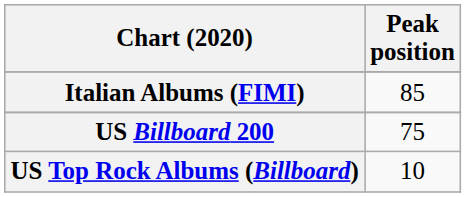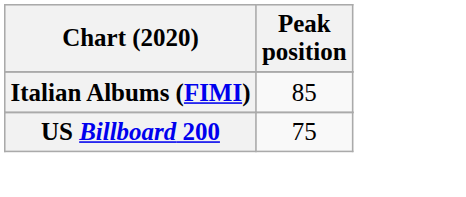 <table class="wikitable sortable plainrowheaders" style="text-align:center">
 <tr>
 <th scope="col">Chart (2020)</th>
 <th scope="col">Peak<br>position</th>
 </tr>
 <tr>
 </tr>
 <tr>
 </tr>
 <tr>
 </tr>
 <tr>
 </tr>
 <tr>
 </tr>
 <tr>
 </tr>
 <tr>
 </tr>
 <tr>
 </tr>
 <tr>
 </tr>
 <tr>
 <th scope="row">Italian Albums (<a href='#'>FIMI</a>)</th>
 <td>85</td>
 </tr>
 <tr>
 </tr>
 <tr>
 </tr>
 <tr>
 <th scope="row">US <a href='#'><em>Billboard</em> 200</a></th>
 <td>75</td>
 </tr>
-<tr>
-<th scope="row">US <a href='#'>Top Rock Albums</a> (<em><a href='#'>Billboard</a></em>)</th>
-<td>10</td>
-</tr>
 </table>
